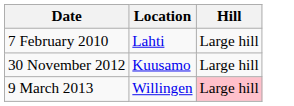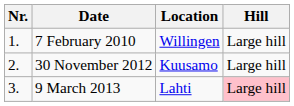 <table class="wikitable">
 <tr>
+<th>Nr.</th>
 <th>Date</th>
 <th>Location</th>
 <th>Hill</th>
 </tr>
 <tr>
+<td>1.</td>
 <td>7 February 2010</td>
-<td> <a href='#'>Lahti</a></td>
+<td> <a href='#'>Willingen</a></td>
 <td>Large hill</td>
 </tr>
 <tr>
+<td>2.</td>
 <td>30 November 2012</td>
 <td> <a href='#'>Kuusamo</a></td>
 <td>Large hill</td>
 </tr>
 <tr>
+<td>3.</td>
 <td>9 March 2013</td>
-<td> <a href='#'>Willingen</a></td>
+<td> <a href='#'>Lahti</a></td>
 <td style="background: pink;">Large hill</td>
 </tr>
 </table>
